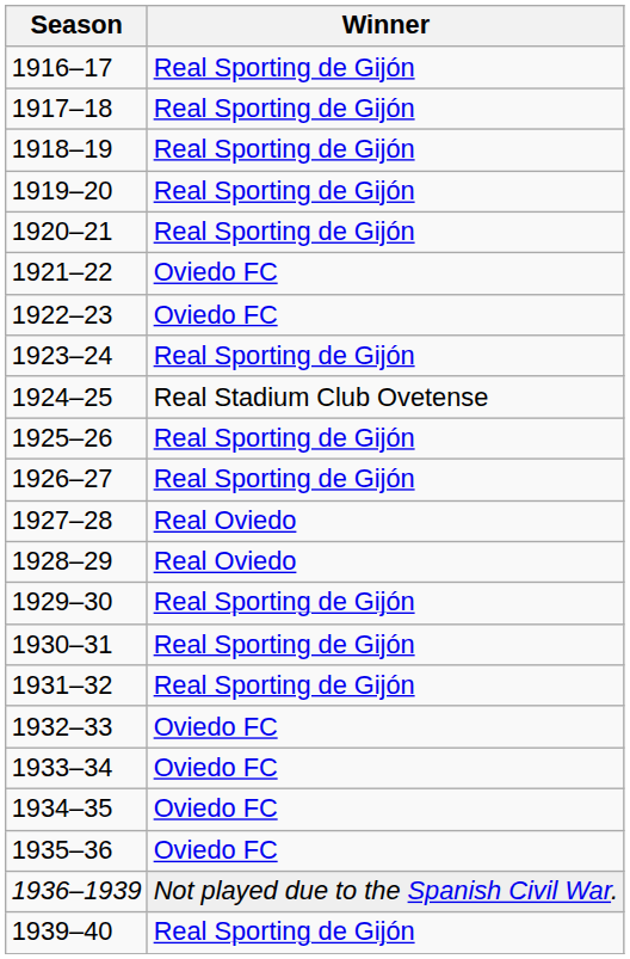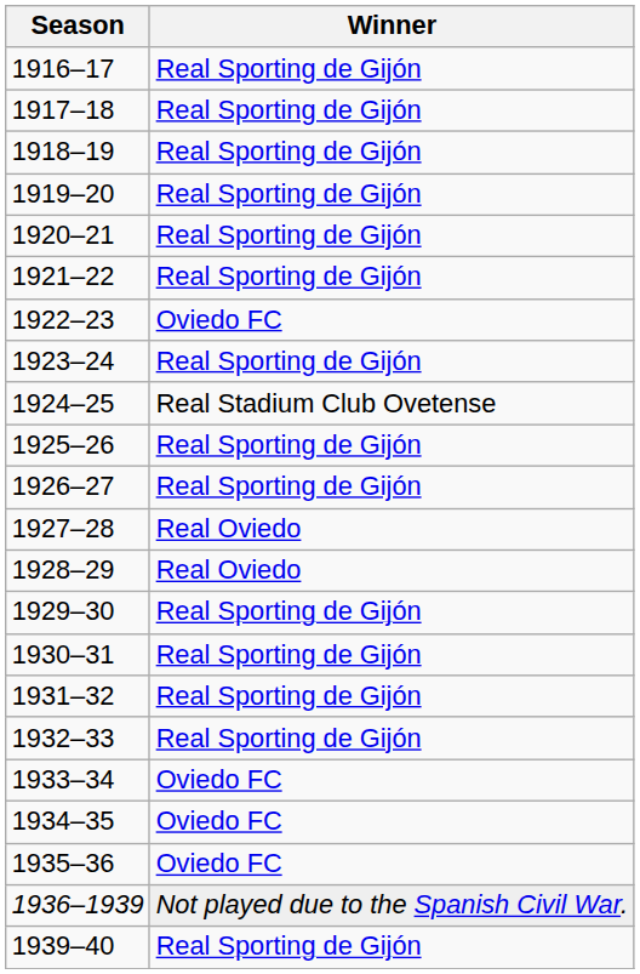 <table class="wikitable">
 <tr>
 <th>Season</th>
 <th>Winner</th>
 </tr>
 <tr>
 <td>1916–17</td>
 <td><a href='#'>Real Sporting de Gijón</a></td>
 </tr>
 <tr>
 <td>1917–18</td>
 <td><a href='#'>Real Sporting de Gijón</a></td>
 </tr>
 <tr>
 <td>1918–19</td>
 <td><a href='#'>Real Sporting de Gijón</a></td>
 </tr>
 <tr>
 <td>1919–20</td>
 <td><a href='#'>Real Sporting de Gijón</a></td>
 </tr>
 <tr>
 <td>1920–21</td>
 <td><a href='#'>Real Sporting de Gijón</a></td>
 </tr>
 <tr>
 <td>1921–22</td>
-<td><a href='#'>Oviedo FC</a></td>
+<td><a href='#'>Real Sporting de Gijón</a></td>
 </tr>
 <tr>
 <td>1922–23</td>
 <td><a href='#'>Oviedo FC</a></td>
 </tr>
 <tr>
 <td>1923–24</td>
 <td><a href='#'>Real Sporting de Gijón</a></td>
 </tr>
 <tr>
 <td>1924–25</td>
 <td>Real Stadium Club Ovetense</td>
 </tr>
 <tr>
 <td>1925–26</td>
 <td><a href='#'>Real Sporting de Gijón</a></td>
 </tr>
 <tr>
 <td>1926–27</td>
 <td><a href='#'>Real Sporting de Gijón</a></td>
 </tr>
 <tr>
 <td>1927–28</td>
 <td><a href='#'>Real Oviedo</a></td>
 </tr>
 <tr>
 <td>1928–29</td>
 <td><a href='#'>Real Oviedo</a></td>
 </tr>
 <tr>
 <td>1929–30</td>
 <td><a href='#'>Real Sporting de Gijón</a></td>
 </tr>
 <tr>
 <td>1930–31</td>
 <td><a href='#'>Real Sporting de Gijón</a></td>
 </tr>
 <tr>
 <td>1931–32</td>
 <td><a href='#'>Real Sporting de Gijón</a></td>
 </tr>
 <tr>
 <td>1932–33</td>
-<td><a href='#'>Oviedo FC</a></td>
+<td><a href='#'>Real Sporting de Gijón</a></td>
 </tr>
 <tr>
 <td>1933–34</td>
 <td><a href='#'>Oviedo FC</a></td>
 </tr>
 <tr>
 <td>1934–35</td>
 <td><a href='#'>Oviedo FC</a></td>
 </tr>
 <tr>
 <td>1935–36</td>
 <td><a href='#'>Oviedo FC</a></td>
 </tr>
 <tr>
 <td><em>1936–1939</em></td>
 <td style=background:#efefef align=center><em>Not played due to the <a href='#'>Spanish Civil War</a>.</em></td>
 </tr>
 <tr>
 <td>1939–40</td>
 <td><a href='#'>Real Sporting de Gijón</a></td>
 </tr>
 <tr>
 </tr>
 </table>
